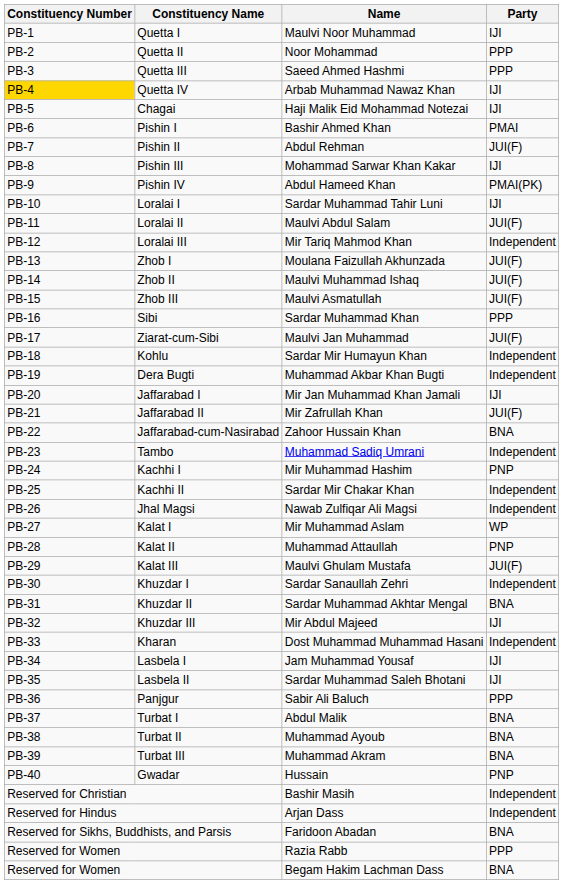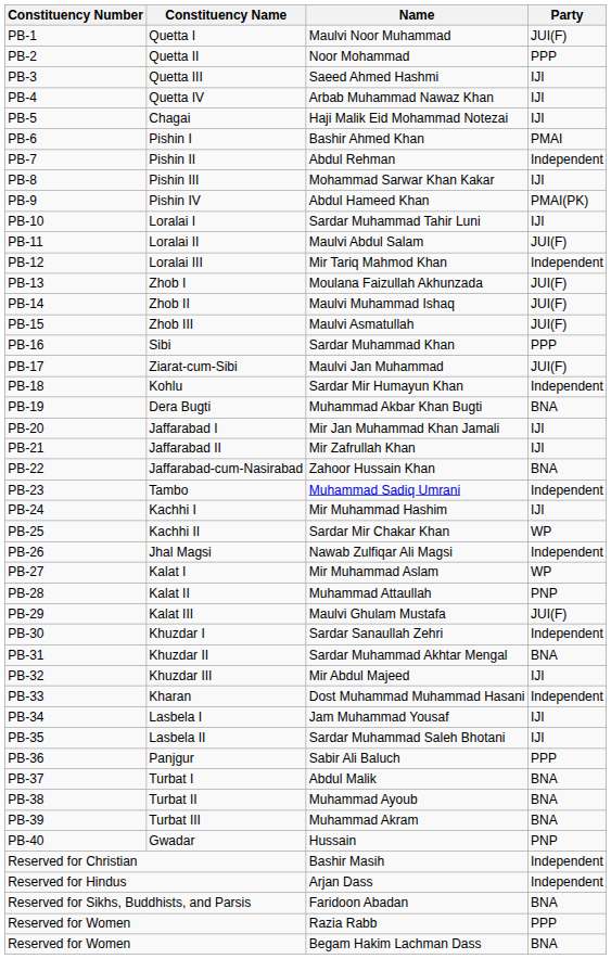 <table class="wikitable">
 <tr>
 <th>Constituency Number</th>
 <th>Constituency Name</th>
 <th>Name</th>
 <th>Party</th>
 </tr>
 <tr>
 <td>PB-1</td>
 <td>Quetta I</td>
 <td>Maulvi Noor Muhammad</td>
-<td>IJI</td>
+<td>JUI(F)</td>
 </tr>
 <tr>
 <td>PB-2</td>
 <td>Quetta II</td>
 <td>Noor Mohammad</td>
 <td>PPP</td>
 </tr>
 <tr>
 <td>PB-3</td>
 <td>Quetta III</td>
 <td>Saeed Ahmed Hashmi</td>
-<td>PPP</td>
+<td>IJI</td>
 </tr>
 <tr>
-<td style="background: gold;">PB-4</td>
+<td>PB-4</td>
 <td>Quetta IV</td>
 <td>Arbab Muhammad Nawaz Khan</td>
 <td>IJI</td>
 </tr>
 <tr>
 <td>PB-5</td>
 <td>Chagai</td>
 <td>Haji Malik Eid Mohammad Notezai</td>
 <td>IJI</td>
 </tr>
 <tr>
 <td>PB-6</td>
 <td>Pishin I</td>
 <td>Bashir Ahmed Khan</td>
 <td>PMAI</td>
 </tr>
 <tr>
 <td>PB-7</td>
 <td>Pishin II</td>
 <td>Abdul Rehman</td>
-<td>JUI(F)</td>
+<td>Independent</td>
 </tr>
 <tr>
 <td>PB-8</td>
 <td>Pishin III</td>
 <td>Mohammad Sarwar Khan Kakar</td>
 <td>IJI</td>
 </tr>
 <tr>
 <td>PB-9</td>
 <td>Pishin IV</td>
 <td>Abdul Hameed Khan</td>
 <td>PMAI(PK)</td>
 </tr>
 <tr>
 <td>PB-10</td>
 <td>Loralai I</td>
 <td>Sardar Muhammad Tahir Luni</td>
 <td>IJI</td>
 </tr>
 <tr>
 <td>PB-11</td>
 <td>Loralai II</td>
 <td>Maulvi Abdul Salam</td>
 <td>JUI(F)</td>
 </tr>
 <tr>
 <td>PB-12</td>
 <td>Loralai III</td>
 <td>Mir Tariq Mahmod Khan</td>
 <td>Independent</td>
 </tr>
 <tr>
 <td>PB-13</td>
 <td>Zhob I</td>
 <td>Moulana Faizullah Akhunzada</td>
 <td>JUI(F)</td>
 </tr>
 <tr>
 <td>PB-14</td>
 <td>Zhob II</td>
 <td>Maulvi Muhammad Ishaq</td>
 <td>JUI(F)</td>
 </tr>
 <tr>
 <td>PB-15</td>
 <td>Zhob III</td>
 <td>Maulvi Asmatullah</td>
 <td>JUI(F)</td>
 </tr>
 <tr>
 <td>PB-16</td>
 <td>Sibi</td>
 <td>Sardar Muhammad Khan</td>
 <td>PPP</td>
 </tr>
 <tr>
 <td>PB-17</td>
 <td>Ziarat-cum-Sibi</td>
 <td>Maulvi Jan Muhammad</td>
 <td>JUI(F)</td>
 </tr>
 <tr>
 <td>PB-18</td>
 <td>Kohlu</td>
 <td>Sardar Mir Humayun Khan</td>
 <td>Independent</td>
 </tr>
 <tr>
 <td>PB-19</td>
 <td>Dera Bugti</td>
 <td>Muhammad Akbar Khan Bugti</td>
-<td>Independent</td>
+<td>BNA</td>
 </tr>
 <tr>
 <td>PB-20</td>
 <td>Jaffarabad I</td>
 <td>Mir Jan Muhammad Khan Jamali</td>
 <td>IJI</td>
 </tr>
 <tr>
 <td>PB-21</td>
 <td>Jaffarabad II</td>
 <td>Mir Zafrullah Khan</td>
-<td>JUI(F)</td>
+<td>IJI</td>
 </tr>
 <tr>
 <td>PB-22</td>
 <td>Jaffarabad-cum-Nasirabad</td>
 <td>Zahoor Hussain Khan</td>
 <td>BNA</td>
 </tr>
 <tr>
 <td>PB-23</td>
 <td>Tambo</td>
 <td><a href='#'>Muhammad Sadiq Umrani</a></td>
 <td>Independent</td>
 </tr>
 <tr>
 <td>PB-24</td>
 <td>Kachhi I</td>
 <td>Mir Muhammad Hashim</td>
-<td>PNP</td>
+<td>IJI</td>
 </tr>
 <tr>
 <td>PB-25</td>
 <td>Kachhi II</td>
 <td>Sardar Mir Chakar Khan</td>
-<td>Independent</td>
+<td>WP</td>
 </tr>
 <tr>
 <td>PB-26</td>
 <td>Jhal Magsi</td>
 <td>Nawab Zulfiqar Ali Magsi</td>
 <td>Independent</td>
 </tr>
 <tr>
 <td>PB-27</td>
 <td>Kalat I</td>
 <td>Mir Muhammad Aslam</td>
 <td>WP</td>
 </tr>
 <tr>
 <td>PB-28</td>
 <td>Kalat II</td>
 <td>Muhammad Attaullah</td>
 <td>PNP</td>
 </tr>
 <tr>
 <td>PB-29</td>
 <td>Kalat III</td>
 <td>Maulvi Ghulam Mustafa</td>
 <td>JUI(F)</td>
 </tr>
 <tr>
 <td>PB-30</td>
 <td>Khuzdar I</td>
 <td>Sardar Sanaullah Zehri</td>
 <td>Independent</td>
 </tr>
 <tr>
 <td>PB-31</td>
 <td>Khuzdar II</td>
 <td>Sardar Muhammad Akhtar Mengal</td>
 <td>BNA</td>
 </tr>
 <tr>
 <td>PB-32</td>
 <td>Khuzdar III</td>
 <td>Mir Abdul Majeed</td>
 <td>IJI</td>
 </tr>
 <tr>
 <td>PB-33</td>
 <td>Kharan</td>
 <td>Dost Muhammad Muhammad Hasani</td>
 <td>Independent</td>
 </tr>
 <tr>
 <td>PB-34</td>
 <td>Lasbela I</td>
 <td>Jam Muhammad Yousaf</td>
 <td>IJI</td>
 </tr>
 <tr>
 <td>PB-35</td>
 <td>Lasbela II</td>
 <td>Sardar Muhammad Saleh Bhotani</td>
 <td>IJI</td>
 </tr>
 <tr>
 <td>PB-36</td>
 <td>Panjgur</td>
 <td>Sabir Ali Baluch</td>
 <td>PPP</td>
 </tr>
 <tr>
 <td>PB-37</td>
 <td>Turbat I</td>
 <td>Abdul Malik</td>
 <td>BNA</td>
 </tr>
 <tr>
 <td>PB-38</td>
 <td>Turbat II</td>
 <td>Muhammad Ayoub</td>
 <td>BNA</td>
 </tr>
 <tr>
 <td>PB-39</td>
 <td>Turbat III</td>
 <td>Muhammad Akram</td>
 <td>BNA</td>
 </tr>
 <tr>
 <td>PB-40</td>
 <td>Gwadar</td>
 <td>Hussain</td>
 <td>PNP</td>
 </tr>
 <tr>
 <td colspan="2">Reserved for Christian</td>
 <td>Bashir Masih</td>
 <td>Independent</td>
 </tr>
 <tr>
 <td colspan="2">Reserved for Hindus</td>
 <td>Arjan Dass</td>
 <td>Independent</td>
 </tr>
 <tr>
 <td colspan="2">Reserved for Sikhs, Buddhists, and Parsis</td>
 <td>Faridoon Abadan</td>
 <td>BNA</td>
 </tr>
 <tr>
 <td colspan="2">Reserved for Women</td>
 <td>Razia Rabb</td>
 <td>PPP</td>
 </tr>
 <tr>
 <td colspan="2">Reserved for Women</td>
 <td>Begam Hakim Lachman Dass</td>
 <td>BNA</td>
 </tr>
 </table>
